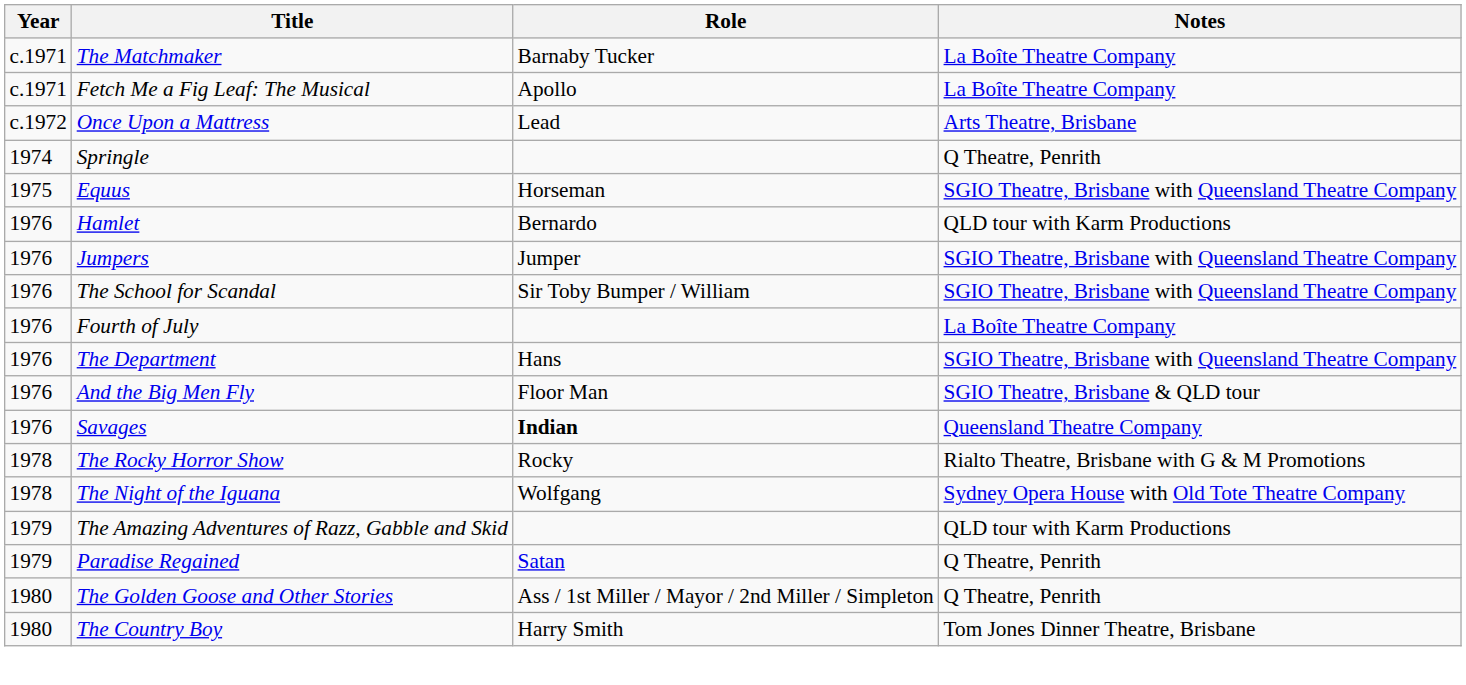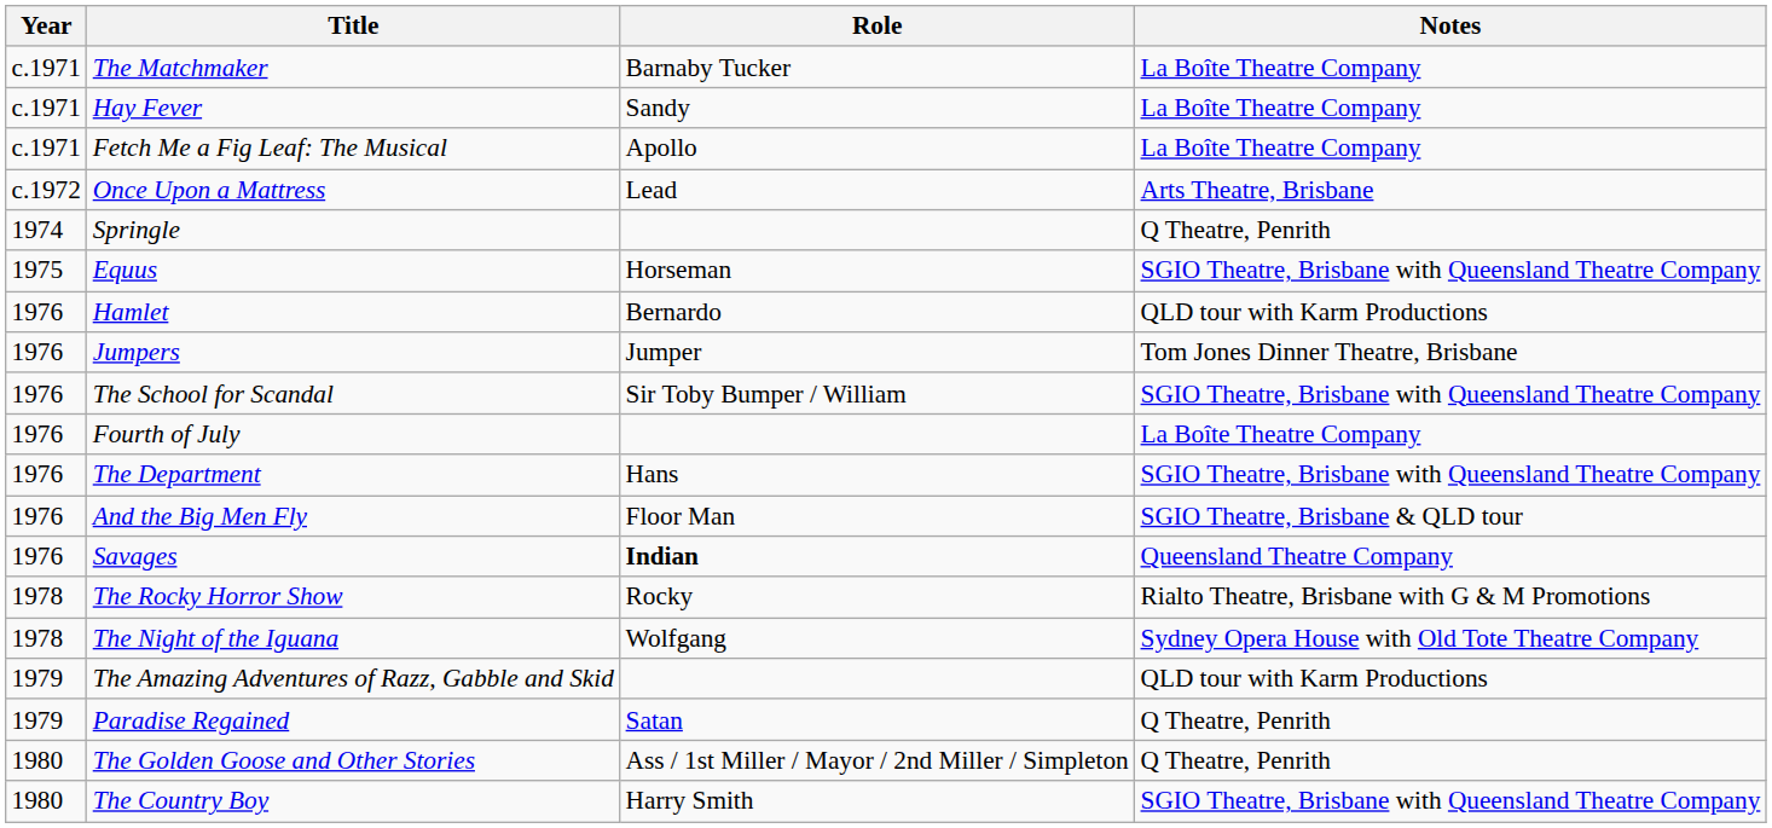 <table class=wikitable>
 <tr>
 <th>Year</th>
 <th>Title</th>
 <th>Role</th>
 <th>Notes</th>
 </tr>
 <tr>
 <td>c.1971</td>
 <td><em><a href='#'>The Matchmaker</a></em></td>
 <td>Barnaby Tucker</td>
+<td><a href='#'>La Boîte Theatre Company</a></td>
+</tr>
+<tr>
+<td>c.1971</td>
+<td><em><a href='#'>Hay Fever</a></em></td>
+<td>Sandy</td>
 <td><a href='#'>La Boîte Theatre Company</a></td>
 </tr>
 <tr>
 <td>c.1971</td>
 <td><em>Fetch Me a Fig Leaf: The Musical</em></td>
 <td>Apollo</td>
 <td><a href='#'>La Boîte Theatre Company</a></td>
 </tr>
 <tr>
 <td>c.1972</td>
 <td><em><a href='#'>Once Upon a Mattress</a></em></td>
 <td>Lead</td>
 <td><a href='#'>Arts Theatre, Brisbane</a></td>
 </tr>
 <tr>
 <td>1974</td>
 <td><em>Springle</em></td>
 <td></td>
 <td>Q Theatre, Penrith</td>
 </tr>
 <tr>
 <td>1975</td>
 <td><em><a href='#'>Equus</a></em></td>
 <td>Horseman</td>
 <td><a href='#'>SGIO Theatre, Brisbane</a> with <a href='#'>Queensland Theatre Company</a></td>
 </tr>
 <tr>
 <td>1976</td>
 <td><em><a href='#'>Hamlet</a></em></td>
 <td>Bernardo</td>
 <td>QLD tour with Karm Productions</td>
 </tr>
 <tr>
 <td>1976</td>
 <td><em><a href='#'>Jumpers</a></em></td>
 <td>Jumper</td>
-<td><a href='#'>SGIO Theatre, Brisbane</a> with <a href='#'>Queensland Theatre Company</a></td>
+<td>Tom Jones Dinner Theatre, Brisbane</td>
 </tr>
 <tr>
 <td>1976</td>
 <td><em>The School for Scandal</em></td>
 <td>Sir Toby Bumper / William</td>
 <td><a href='#'>SGIO Theatre, Brisbane</a> with <a href='#'>Queensland Theatre Company</a></td>
 </tr>
 <tr>
 <td>1976</td>
 <td><em>Fourth of July</em></td>
 <td></td>
 <td><a href='#'>La Boîte Theatre Company</a></td>
 </tr>
 <tr>
 <td>1976</td>
 <td><em><a href='#'>The Department</a></em></td>
 <td>Hans</td>
 <td><a href='#'>SGIO Theatre, Brisbane</a> with  <a href='#'>Queensland Theatre Company</a></td>
 </tr>
 <tr>
 <td>1976</td>
 <td><em><a href='#'>And the Big Men Fly</a></em></td>
 <td>Floor Man</td>
 <td><a href='#'>SGIO Theatre, Brisbane</a> & QLD tour</td>
 </tr>
 <tr>
 <td>1976</td>
 <td><em><a href='#'>Savages</a></em></td>
 <td><strong>Indian</strong></td>
 <td><a href='#'>Queensland Theatre Company</a></td>
 </tr>
 <tr>
 <td>1978</td>
 <td><em><a href='#'>The Rocky Horror Show</a></em></td>
 <td>Rocky</td>
 <td>Rialto Theatre, Brisbane with G & M Promotions</td>
 </tr>
 <tr>
 <td>1978</td>
 <td><em><a href='#'>The Night of the Iguana</a></em></td>
 <td>Wolfgang</td>
 <td><a href='#'>Sydney Opera House</a> with <a href='#'>Old Tote Theatre Company</a></td>
 </tr>
 <tr>
 <td>1979</td>
 <td><em>The Amazing Adventures of Razz, Gabble and Skid</em></td>
 <td></td>
 <td>QLD tour with Karm Productions</td>
 </tr>
 <tr>
 <td>1979</td>
 <td><em><a href='#'>Paradise Regained</a></em></td>
 <td><a href='#'>Satan</a></td>
 <td>Q Theatre, Penrith</td>
 </tr>
 <tr>
 <td>1980</td>
 <td><em><a href='#'>The Golden Goose and Other Stories</a></em></td>
 <td>Ass / 1st Miller / Mayor / 2nd Miller / Simpleton</td>
 <td>Q Theatre, Penrith</td>
 </tr>
 <tr>
 <td>1980</td>
 <td><em><a href='#'>The Country Boy</a></em></td>
 <td>Harry Smith</td>
-<td>Tom Jones Dinner Theatre, Brisbane</td>
+<td><a href='#'>SGIO Theatre, Brisbane</a> with <a href='#'>Queensland Theatre Company</a></td>
 </tr>
 </table>
